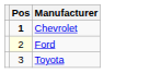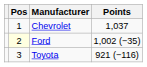 <table class="wikitable" style="font-size: 95%;">
 <tr>
 <th></th>
 <th>Pos</th>
 <th>Manufacturer</th>
+<th>Points</th>
 </tr>
 <tr>
 <td align="left"></td>
-<td style="text-align:center;"><strong>1</strong></td>
+<td style="text-align:center;">1</td>
 <td><a href='#'>Chevrolet</a></td>
+<td style="text-align:center;">1,037</td>
 </tr>
 <tr>
 <td align="left"></td>
 <td style="background: lightyellow; text-align:center;">2</td>
 <td><a href='#'>Ford</a></td>
+<td style="text-align:center;">1,002 (−35)</td>
 </tr>
 <tr>
 <td align="left"></td>
 <td style="text-align:center;">3</td>
 <td><a href='#'>Toyota</a></td>
+<td style="text-align:center;">921 (−116)</td>
 </tr>
 </table>
